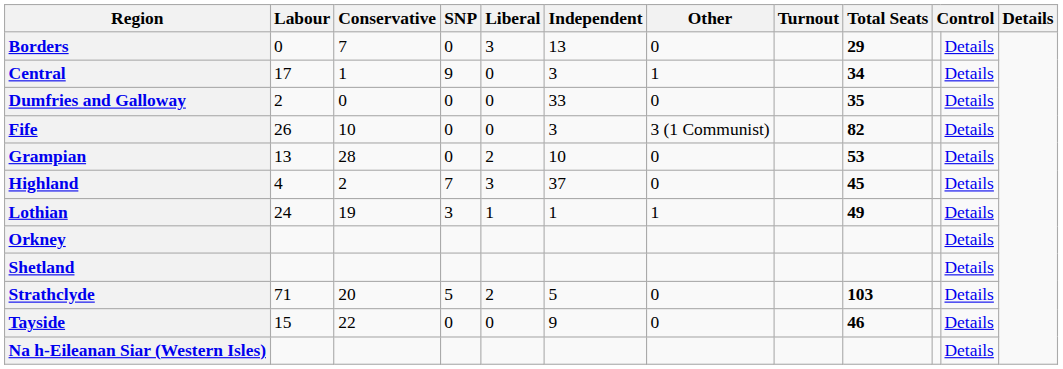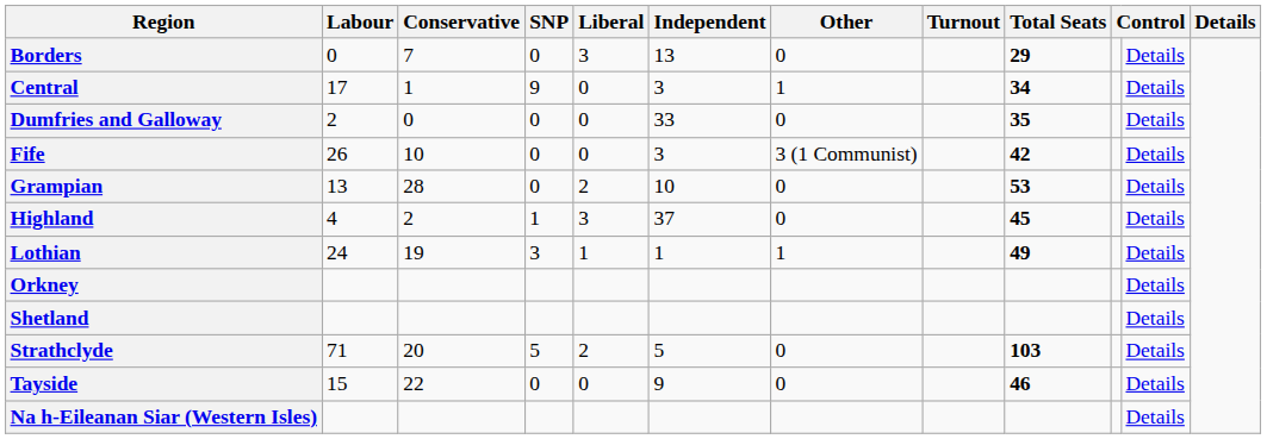 <table class="wikitable">
 <tr>
 <th scope="col">Region</th>
 <th scope="col">Labour</th>
 <th scope="col">Conservative</th>
 <th scope="col">SNP</th>
 <th scope="col">Liberal</th>
 <th scope="col">Independent</th>
 <th scope="col">Other</th>
 <th scope="col">Turnout</th>
 <th scope="col">Total Seats</th>
 <th scope="col" colspan=2>Control<br></th>
 <th scope="col">Details</th>
 </tr>
 <tr>
 <th scope="row" style="text-align: left;"><a href='#'>Borders</a></th>
 <td>0</td>
 <td>7</td>
 <td>0</td>
 <td>3</td>
 <td>13</td>
 <td>0</td>
 <td></td>
 <td><strong>29</strong></td>
 <td></td>
 <td><a href='#'>Details</a></td>
 </tr>
 <tr>
 <th scope="row" style="text-align: left;"><a href='#'>Central</a></th>
 <td>17</td>
 <td>1</td>
 <td>9</td>
 <td>0</td>
 <td>3</td>
 <td>1</td>
 <td></td>
 <td><strong>34</strong></td>
 <td></td>
 <td><a href='#'>Details</a></td>
 </tr>
 <tr>
 <th scope="row" style="text-align: left;"><a href='#'>Dumfries and Galloway</a></th>
 <td>2</td>
 <td>0</td>
 <td>0</td>
 <td>0</td>
 <td>33</td>
 <td>0</td>
 <td></td>
 <td><strong>35</strong></td>
 <td></td>
 <td><a href='#'>Details</a></td>
 </tr>
 <tr>
 <th scope="row" style="text-align: left;"><a href='#'>Fife</a></th>
 <td>26</td>
 <td>10</td>
 <td>0</td>
 <td>0</td>
 <td>3</td>
 <td>3 (1 Communist)</td>
 <td></td>
-<td><strong>82</strong></td>
+<td><strong>42</strong></td>
 <td></td>
 <td><a href='#'>Details</a></td>
 </tr>
 <tr>
 <th scope="row" style="text-align: left;"><a href='#'>Grampian</a></th>
 <td>13</td>
 <td>28</td>
 <td>0</td>
 <td>2</td>
 <td>10</td>
 <td>0</td>
 <td></td>
 <td><strong>53</strong></td>
 <td></td>
 <td><a href='#'>Details</a></td>
 </tr>
 <tr>
 <th scope="row" style="text-align: left;"><a href='#'>Highland</a></th>
 <td>4</td>
 <td>2</td>
-<td>7</td>
+<td>1</td>
 <td>3</td>
 <td>37</td>
 <td>0</td>
 <td></td>
 <td><strong>45</strong></td>
 <td></td>
 <td><a href='#'>Details</a></td>
 </tr>
 <tr>
 <th scope="row" style="text-align: left;"><a href='#'>Lothian</a></th>
 <td>24</td>
 <td>19</td>
 <td>3</td>
 <td>1</td>
 <td>1</td>
 <td>1</td>
 <td></td>
 <td><strong>49</strong></td>
 <td></td>
 <td><a href='#'>Details</a></td>
 </tr>
 <tr>
 <th scope="row" style="text-align: left;"><a href='#'>Orkney</a></th>
 <td></td>
 <td></td>
 <td></td>
 <td></td>
 <td></td>
 <td></td>
 <td></td>
 <td></td>
 <td></td>
 <td><a href='#'>Details</a></td>
 </tr>
 <tr>
 <th scope="row" style="text-align: left;"><a href='#'>Shetland</a></th>
 <td></td>
 <td></td>
 <td></td>
 <td></td>
 <td></td>
 <td></td>
 <td></td>
 <td></td>
 <td></td>
 <td><a href='#'>Details</a></td>
 </tr>
 <tr>
 <th scope="row" style="text-align: left;"><a href='#'>Strathclyde</a></th>
 <td>71</td>
 <td>20</td>
 <td>5</td>
 <td>2</td>
 <td>5</td>
 <td>0</td>
 <td></td>
 <td><strong>103</strong></td>
 <td></td>
 <td><a href='#'>Details</a></td>
 </tr>
 <tr>
 <th scope="row" style="text-align: left;"><a href='#'>Tayside</a></th>
 <td>15</td>
 <td>22</td>
 <td>0</td>
 <td>0</td>
 <td>9</td>
 <td>0</td>
 <td></td>
 <td><strong>46</strong></td>
 <td></td>
 <td><a href='#'>Details</a></td>
 </tr>
 <tr>
 <th scope="row" style="text-align: left;"><a href='#'>Na h-Eileanan Siar (Western Isles)</a></th>
 <td></td>
 <td></td>
 <td></td>
 <td></td>
 <td></td>
 <td></td>
 <td></td>
 <td></td>
 <td></td>
 <td><a href='#'>Details</a></td>
 </tr>
 </table>
